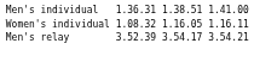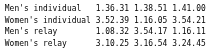 <table>
 <tr style="vertical-align:top;">
 <td>Men's individual</td>
 <td></td>
 <td style="text-align:right;">1.36.31</td>
 <td></td>
 <td style="text-align:right;">1.38.51</td>
 <td></td>
 <td style="text-align:right;">1.41.00</td>
 </tr>
 <tr style="vertical-align:top;">
 <td>Women's individual</td>
 <td></td>
+<td style="text-align:right;">3.52.39</td>
+<td></td>
+<td style="text-align:right;">1.16.05</td>
+<td></td>
+<td style="text-align:right;">3.54.21</td>
+</tr>
+<tr style="vertical-align:top;">
+<td>Men's relay</td>
+<td></td>
 <td style="text-align:right;">1.08.32</td>
 <td></td>
-<td style="text-align:right;">1.16.05</td>
+<td style="text-align:right;">3.54.17</td>
 <td></td>
 <td style="text-align:right;">1.16.11</td>
 </tr>
 <tr style="vertical-align:top;">
-<td>Men's relay</td>
+<td>Women's relay</td>
 <td></td>
-<td style="text-align:right;">3.52.39</td>
+<td style="text-align:right;">3.10.25</td>
 <td></td>
-<td style="text-align:right;">3.54.17</td>
+<td style="text-align:right;">3.16.54</td>
 <td></td>
-<td style="text-align:right;">3.54.21</td>
+<td style="text-align:right;">3.24.45</td>
 </tr>
 </table>
